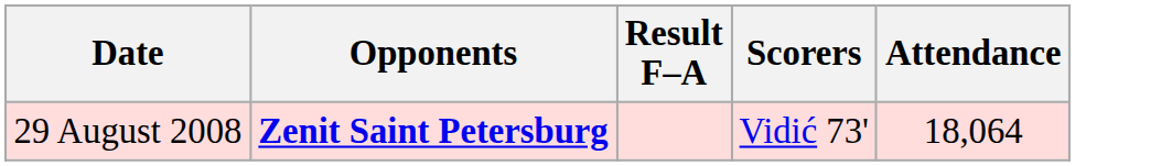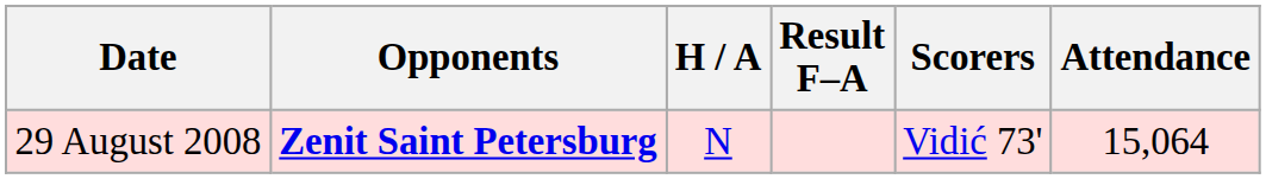 <table class="wikitable" style="text-align:center">
 <tr>
 <th>Date</th>
 <th>Opponents</th>
+<th>H / A</th>
 <th>Result<br>F–A</th>
 <th>Scorers</th>
 <th>Attendance</th>
 </tr>
 <tr bgcolor="#ffdddd">
 <td>29 August 2008</td>
 <td><strong><a href='#'>Zenit Saint Petersburg</a></strong></td>
+<td><a href='#'>N</a></td>
 <td></td>
 <td><a href='#'>Vidić</a> 73'</td>
-<td>18,064</td>
+<td>15,064</td>
 </tr>
 </table>
